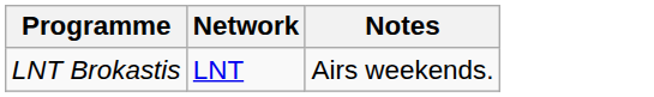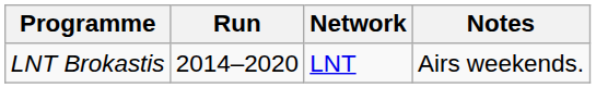 <table class="wikitable">
 <tr>
 <th>Programme</th>
+<th>Run</th>
 <th>Network</th>
 <th>Notes</th>
 </tr>
 <tr>
 <td><em>LNT Brokastis</em></td>
+<td>2014–2020</td>
 <td><a href='#'>LNT</a></td>
 <td>Airs weekends.</td>
 </tr>
 </table>
